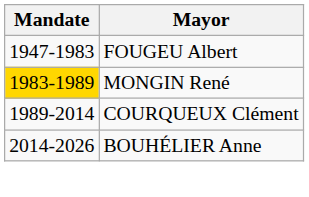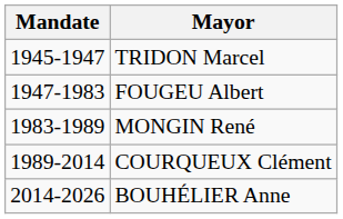 <table class="wikitable">
 <tr>
 <th>Mandate</th>
 <th>Mayor</th>
 </tr>
 <tr>
+<td>1945-1947</td>
+<td>TRIDON Marcel</td>
+</tr>
+<tr>
 <td>1947-1983</td>
 <td>FOUGEU Albert</td>
 </tr>
 <tr>
-<td style="background: gold;">1983-1989</td>
+<td>1983-1989</td>
 <td>MONGIN René</td>
 </tr>
 <tr>
 <td>1989-2014</td>
 <td>COURQUEUX Clément</td>
 </tr>
 <tr>
 <td>2014-2026</td>
 <td>BOUHÉLIER Anne</td>
 </tr>
 </table>
